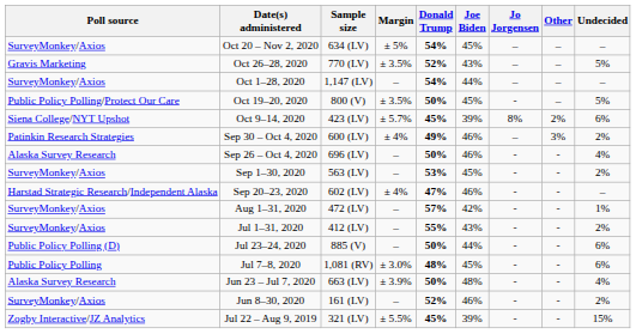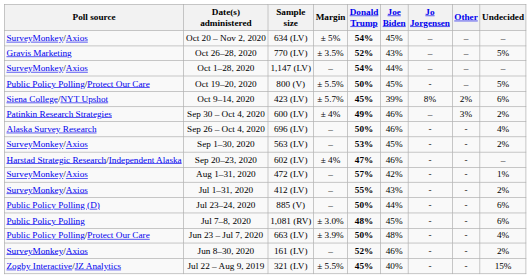 <table class="wikitable sortable" style="text-align:center;font-size:90%;line-height:17px">
 <tr>
 <th>Poll source</th>
 <th>Date(s)<br>administered</th>
 <th>Sample<br>size</th>
 <th>Margin<br></th>
 <th class="unsortable"><a href='#'>Donald<br>Trump</a><br><small></small></th>
 <th class="unsortable"><a href='#'>Joe<br>Biden</a><br><small></small></th>
 <th class="unsortable"><a href='#'>Jo<br>Jorgensen</a><br><small></small></th>
 <th class="unsortable"><a href='#'>Other</a></th>
 <th class="unsortable">Undecided</th>
 </tr>
 <tr>
 <td style="text-align:left;"><a href='#'>SurveyMonkey</a>/<a href='#'>Axios</a></td>
 <td>Oct 20 – Nov 2, 2020</td>
 <td>634 (LV)</td>
 <td>± 5%</td>
 <td><strong>54%</strong></td>
 <td>45%</td>
 <td>–</td>
 <td>–</td>
 <td>–</td>
 </tr>
 <tr>
 <td style="text-align:left;"><a href='#'>Gravis Marketing</a></td>
 <td>Oct 26–28, 2020</td>
 <td>770 (LV)</td>
 <td>± 3.5%</td>
 <td><strong>52%</strong></td>
 <td>43%</td>
 <td>–</td>
 <td>–</td>
 <td>5%</td>
 </tr>
 <tr>
 <td style="text-align:left;"><a href='#'>SurveyMonkey</a>/<a href='#'>Axios</a></td>
 <td>Oct 1–28, 2020</td>
 <td>1,147 (LV)</td>
 <td>–</td>
 <td><strong>54%</strong></td>
 <td>44%</td>
 <td>–</td>
 <td>–</td>
 <td>–</td>
 </tr>
 <tr>
 <td style="text-align:left;"><a href='#'>Public Policy Polling</a>/<a href='#'>Protect Our Care</a></td>
 <td>Oct 19–20, 2020</td>
 <td>800 (V)</td>
-<td>± 3.5%</td>
+<td>± 5.5%</td>
 <td><strong>50%</strong></td>
 <td>45%</td>
 <td>-</td>
 <td>–</td>
 <td>5%</td>
 </tr>
 <tr>
 <td style="text-align:left;"><a href='#'>Siena College</a>/<a href='#'>NYT Upshot</a></td>
 <td>Oct 9–14, 2020</td>
 <td>423 (LV)</td>
 <td>± 5.7%</td>
 <td><strong>45%</strong></td>
 <td>39%</td>
 <td>8%</td>
 <td>2%</td>
 <td>6%</td>
 </tr>
 <tr>
 <td style="text-align:left;"><a href='#'>Patinkin Research Strategies</a></td>
 <td>Sep 30 – Oct 4, 2020</td>
 <td>600 (LV)</td>
 <td>± 4%</td>
 <td><strong>49%</strong></td>
 <td>46%</td>
 <td>–</td>
 <td>3%</td>
 <td>2%</td>
 </tr>
 <tr>
 <td style="text-align:left;"><a href='#'>Alaska Survey Research</a></td>
 <td>Sep 26 – Oct 4, 2020</td>
 <td>696 (LV)</td>
 <td>–</td>
 <td><strong>50%</strong></td>
 <td>46%</td>
 <td>-</td>
 <td>-</td>
 <td>4%</td>
 </tr>
 <tr>
 <td style="text-align:left;"><a href='#'>SurveyMonkey</a>/<a href='#'>Axios</a></td>
 <td>Sep 1–30, 2020</td>
 <td>563 (LV)</td>
 <td>–</td>
 <td><strong>53%</strong></td>
 <td>45%</td>
 <td>-</td>
 <td>-</td>
 <td>2%</td>
 </tr>
 <tr>
 <td style="text-align:left;"><a href='#'>Harstad Strategic Research</a>/<a href='#'>Independent Alaska</a></td>
 <td>Sep 20–23, 2020</td>
 <td>602 (LV)</td>
 <td>± 4%</td>
 <td><strong>47%</strong></td>
 <td>46%</td>
 <td>-</td>
 <td>-</td>
 <td>–</td>
 </tr>
 <tr>
 <td style="text-align:left;"><a href='#'>SurveyMonkey</a>/<a href='#'>Axios</a></td>
 <td>Aug 1–31, 2020</td>
 <td>472 (LV)</td>
 <td>–</td>
 <td><strong>57%</strong></td>
 <td>42%</td>
 <td>-</td>
 <td>-</td>
 <td>1%</td>
 </tr>
 <tr>
 <td style="text-align:left;"><a href='#'>SurveyMonkey</a>/<a href='#'>Axios</a></td>
 <td>Jul 1–31, 2020</td>
 <td>412 (LV)</td>
 <td>–</td>
 <td><strong>55%</strong></td>
 <td>43%</td>
 <td>-</td>
 <td>-</td>
 <td>2%</td>
 </tr>
 <tr>
 <td style="text-align:left;"><a href='#'>Public Policy Polling (D)</a></td>
 <td>Jul 23–24, 2020</td>
 <td>885 (V)</td>
 <td>–</td>
 <td><strong>50%</strong></td>
 <td>44%</td>
 <td>-</td>
 <td>-</td>
 <td>6%</td>
 </tr>
 <tr>
 <td style="text-align:left;"><a href='#'>Public Policy Polling</a></td>
 <td>Jul 7–8, 2020</td>
 <td>1,081 (RV)</td>
 <td>± 3.0%</td>
 <td><strong>48%</strong></td>
 <td>45%</td>
 <td>-</td>
 <td>-</td>
 <td>6%</td>
 </tr>
 <tr>
-<td style="text-align:left;"><a href='#'>Alaska Survey Research</a></td>
+<td style="text-align:left;"><a href='#'>Public Policy Polling</a>/<a href='#'>Protect Our Care</a></td>
 <td>Jun 23 – Jul 7, 2020</td>
 <td>663 (LV)</td>
 <td>± 3.9%</td>
 <td><strong>50%</strong></td>
 <td>48%</td>
 <td>-</td>
 <td>-</td>
 <td>4%</td>
 </tr>
 <tr>
 <td style="text-align:left;"><a href='#'>SurveyMonkey</a>/<a href='#'>Axios</a></td>
 <td>Jun 8–30, 2020</td>
 <td>161 (LV)</td>
 <td>–</td>
 <td><strong>52%</strong></td>
 <td>46%</td>
 <td>-</td>
 <td>-</td>
 <td>2%</td>
 </tr>
 <tr>
 <td style="text-align:left;"><a href='#'>Zogby Interactive</a>/<a href='#'>JZ Analytics</a></td>
 <td>Jul 22 – Aug 9, 2019</td>
 <td>321 (LV)</td>
 <td>± 5.5%</td>
 <td><strong>45%</strong></td>
-<td>39%</td>
+<td>40%</td>
 <td>-</td>
 <td>-</td>
 <td>15%</td>
 </tr>
 </table>
